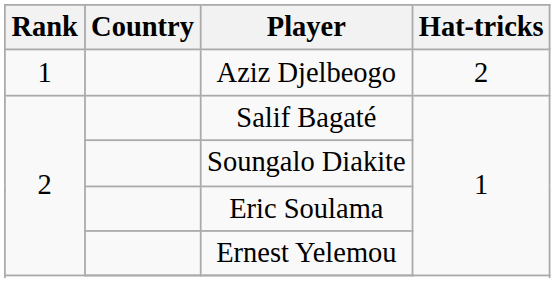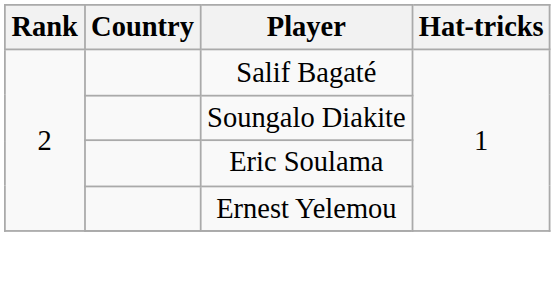 <table class="wikitable" style="text-align:center;">
 <tr>
 <th>Rank</th>
 <th>Country</th>
 <th>Player</th>
 <th>Hat-tricks</th>
-</tr>
-<tr>
-<td>1</td>
-<td></td>
-<td>Aziz Djelbeogo</td>
-<td>2</td>
 </tr>
 <tr>
 <td rowspan=5>2</td>
 <td></td>
 <td>Salif Bagaté</td>
 <td rowspan=5>1</td>
 </tr>
 <tr>
 <td></td>
 <td>Soungalo Diakite</td>
 </tr>
 <tr>
 <td></td>
 <td>Eric Soulama</td>
 </tr>
 <tr>
 <td></td>
 <td>Ernest Yelemou</td>
 </tr>
 <tr>
 </tr>
 </table>
